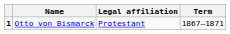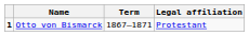 <table class="wikitable sortable">
 <tr>
 <th></th>
 <th>Name</th>
+<th>Term</th>
 <th>Legal affiliation</th>
-<th>Term</th>
 </tr>
 <tr>
 <td><strong>1</strong></td>
 <td><a href='#'>Otto von Bismarck</a></td>
+<td>1867–1871</td>
 <td><a href='#'>Protestant</a></td>
-<td>1867–1871</td>
 </tr>
 </table>
